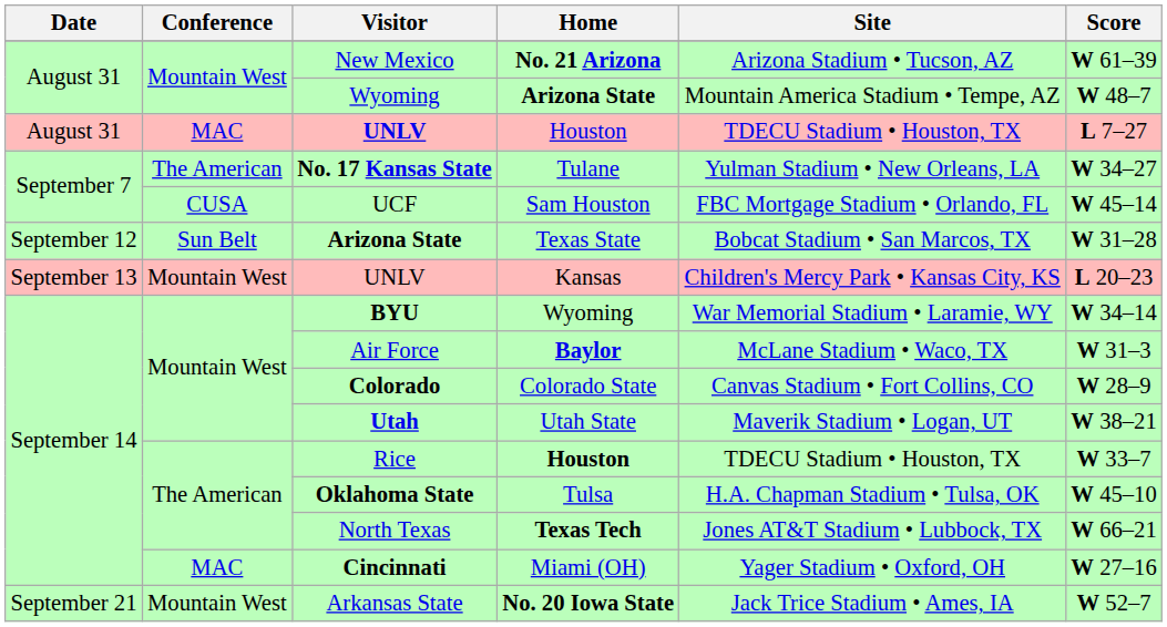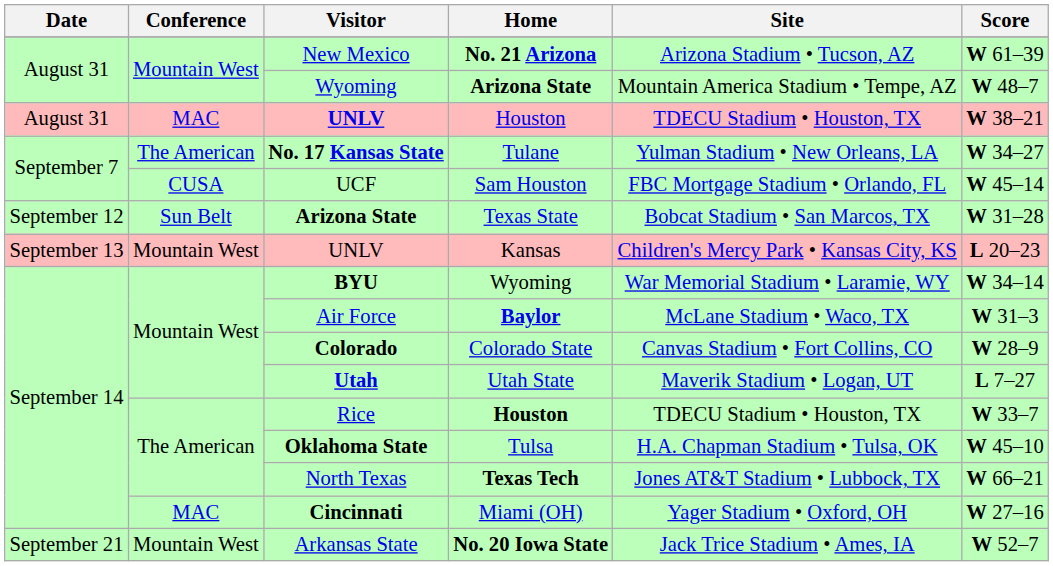 <table class="wikitable" style="text-align:center">
 <tr>
 <th>Date</th>
 <th>Conference</th>
 <th>Visitor</th>
 <th>Home</th>
 <th>Site</th>
 <th>Score</th>
 </tr>
 <tr>
 </tr>
 <tr style="background:#bfb;">
 <td rowspan="2">August 31</td>
 <td rowspan="2"><a href='#'>Mountain West</a></td>
 <td><a href='#'>New Mexico</a></td>
 <td><strong>No. 21 <a href='#'>Arizona</a></strong></td>
 <td><a href='#'>Arizona Stadium</a> • <a href='#'>Tucson, AZ</a></td>
 <td><strong>W</strong> 61–39</td>
 </tr>
 <tr style="background:#bfb;">
 <td><a href='#'>Wyoming</a></td>
 <td><strong>Arizona State</strong></td>
 <td>Mountain America Stadium • Tempe, AZ</td>
 <td><strong>W</strong> 48–7</td>
 </tr>
 <tr style="background:#fbb;">
 <td>August 31</td>
 <td><a href='#'>MAC</a></td>
 <td><strong><a href='#'>UNLV</a></strong></td>
 <td><a href='#'>Houston</a></td>
 <td><a href='#'>TDECU Stadium</a> • <a href='#'>Houston, TX</a></td>
-<td><strong>L</strong> 7–27</td>
+<td><strong>W</strong> 38–21</td>
 </tr>
 <tr style="background:#bfb;">
 <td rowspan="2">September 7</td>
 <td><a href='#'>The American</a></td>
 <td><strong>No. 17 <a href='#'>Kansas State</a></strong></td>
 <td><a href='#'>Tulane</a></td>
 <td><a href='#'>Yulman Stadium</a> • <a href='#'>New Orleans, LA</a></td>
 <td><strong>W</strong> 34–27</td>
 </tr>
 <tr style="background:#bfb;">
 <td><a href='#'>CUSA</a></td>
 <td>UCF</td>
 <td><a href='#'>Sam Houston</a></td>
 <td><a href='#'>FBC Mortgage Stadium</a> • <a href='#'>Orlando, FL</a></td>
 <td><strong>W</strong> 45–14</td>
 </tr>
 <tr style="background:#bfb;">
 <td>September 12</td>
 <td><a href='#'>Sun Belt</a></td>
 <td><strong>Arizona State</strong></td>
 <td><a href='#'>Texas State</a></td>
 <td><a href='#'>Bobcat Stadium</a> • <a href='#'>San Marcos, TX</a></td>
 <td><strong>W</strong> 31–28</td>
 </tr>
 <tr style="background:#fbb;">
 <td>September 13</td>
 <td>Mountain West</td>
 <td>UNLV</td>
 <td>Kansas</td>
 <td><a href='#'>Children's Mercy Park</a> • <a href='#'>Kansas City, KS</a></td>
 <td><strong>L</strong> 20–23</td>
 </tr>
 <tr style="background:#bfb;">
 <td rowspan="8">September 14</td>
 <td rowspan="4">Mountain West</td>
 <td><strong>BYU</strong></td>
 <td>Wyoming</td>
 <td><a href='#'>War Memorial Stadium</a> • <a href='#'>Laramie, WY</a></td>
 <td><strong>W</strong> 34–14</td>
 </tr>
 <tr style="background:#bfb;">
 <td><a href='#'>Air Force</a></td>
 <td><strong><a href='#'>Baylor</a></strong></td>
 <td><a href='#'>McLane Stadium</a> • <a href='#'>Waco, TX</a></td>
 <td><strong>W</strong> 31–3</td>
 </tr>
 <tr style="background:#bfb;">
 <td><strong>Colorado</strong></td>
 <td><a href='#'>Colorado State</a></td>
 <td><a href='#'>Canvas Stadium</a> • <a href='#'>Fort Collins, CO</a></td>
 <td><strong>W</strong> 28–9</td>
 </tr>
 <tr style="background:#bfb;">
 <td><strong><a href='#'>Utah</a></strong></td>
 <td><a href='#'>Utah State</a></td>
 <td><a href='#'>Maverik Stadium</a> • <a href='#'>Logan, UT</a></td>
-<td><strong>W</strong> 38–21</td>
+<td><strong>L</strong> 7–27</td>
 </tr>
 <tr style="background:#bfb;">
 <td rowspan="3">The American</td>
 <td><a href='#'>Rice</a></td>
 <td><strong>Houston</strong></td>
 <td>TDECU Stadium • Houston, TX</td>
 <td><strong>W</strong> 33–7</td>
 </tr>
 <tr style="background:#bfb;">
 <td><strong>Oklahoma State</strong></td>
 <td><a href='#'>Tulsa</a></td>
 <td><a href='#'>H.A. Chapman Stadium</a> • <a href='#'>Tulsa, OK</a></td>
 <td><strong>W</strong> 45–10</td>
 </tr>
 <tr style="background:#bfb;">
 <td><a href='#'>North Texas</a></td>
 <td><strong>Texas Tech</strong></td>
 <td><a href='#'>Jones AT&T Stadium</a> • <a href='#'>Lubbock, TX</a></td>
 <td><strong>W</strong> 66–21</td>
 </tr>
 <tr style="background:#bfb;">
 <td><a href='#'>MAC</a></td>
 <td><strong>Cincinnati</strong></td>
 <td><a href='#'>Miami (OH)</a></td>
 <td><a href='#'>Yager Stadium</a> • <a href='#'>Oxford, OH</a></td>
 <td><strong>W</strong> 27–16</td>
 </tr>
 <tr style="background:#bfb;">
 <td>September 21</td>
 <td>Mountain West</td>
 <td><a href='#'>Arkansas State</a></td>
 <td><strong>No. 20 Iowa State</strong></td>
 <td><a href='#'>Jack Trice Stadium</a> • <a href='#'>Ames, IA</a></td>
 <td><strong>W</strong> 52–7</td>
 </tr>
 </table>
